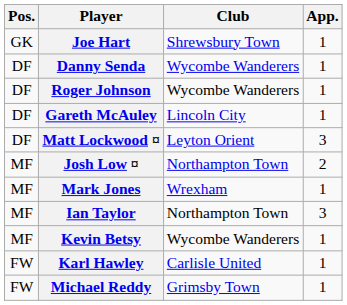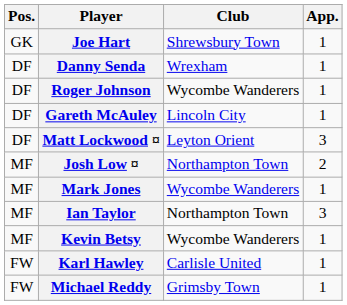 <table class="wikitable plainrowheaders" style="text-align: left">
 <tr>
 <th scope=col>Pos.</th>
 <th scope=col>Player</th>
 <th scope=col>Club</th>
 <th scope=col>App.</th>
 </tr>
 <tr>
 <td style=text-align:center>GK</td>
 <th scope=row><a href='#'>Joe Hart</a></th>
 <td><a href='#'>Shrewsbury Town</a></td>
 <td style=text-align:center>1</td>
 </tr>
 <tr>
 <td style=text-align:center>DF</td>
 <th scope=row><a href='#'>Danny Senda</a></th>
-<td><a href='#'>Wycombe Wanderers</a></td>
+<td><a href='#'>Wrexham</a></td>
 <td style=text-align:center>1</td>
 </tr>
 <tr>
 <td style=text-align:center>DF</td>
 <th scope=row><a href='#'>Roger Johnson</a></th>
 <td>Wycombe Wanderers</td>
 <td style=text-align:center>1</td>
 </tr>
 <tr>
 <td style=text-align:center>DF</td>
 <th scope=row><a href='#'>Gareth McAuley</a></th>
 <td><a href='#'>Lincoln City</a></td>
 <td style=text-align:center>1</td>
 </tr>
 <tr>
 <td style=text-align:center>DF</td>
 <th scope=row><a href='#'>Matt Lockwood</a> ¤</th>
 <td><a href='#'>Leyton Orient</a></td>
 <td style=text-align:center>3</td>
 </tr>
 <tr>
 <td style=text-align:center>MF</td>
 <th scope=row><a href='#'>Josh Low</a> ¤</th>
 <td><a href='#'>Northampton Town</a></td>
 <td style=text-align:center>2</td>
 </tr>
 <tr>
 <td style=text-align:center>MF</td>
 <th scope=row><a href='#'>Mark Jones</a></th>
-<td><a href='#'>Wrexham</a></td>
+<td><a href='#'>Wycombe Wanderers</a></td>
 <td style=text-align:center>1</td>
 </tr>
 <tr>
 <td style=text-align:center>MF</td>
 <th scope=row><a href='#'>Ian Taylor</a></th>
 <td>Northampton Town</td>
 <td style=text-align:center>3</td>
 </tr>
 <tr>
 <td style=text-align:center>MF</td>
 <th scope=row><a href='#'>Kevin Betsy</a></th>
 <td>Wycombe Wanderers</td>
 <td style=text-align:center>1</td>
 </tr>
 <tr>
 <td style=text-align:center>FW</td>
 <th scope=row><a href='#'>Karl Hawley</a></th>
 <td><a href='#'>Carlisle United</a></td>
 <td style=text-align:center>1</td>
 </tr>
 <tr>
 <td style=text-align:center>FW</td>
 <th scope=row><a href='#'>Michael Reddy</a></th>
 <td><a href='#'>Grimsby Town</a></td>
 <td style=text-align:center>1</td>
 </tr>
 </table>
